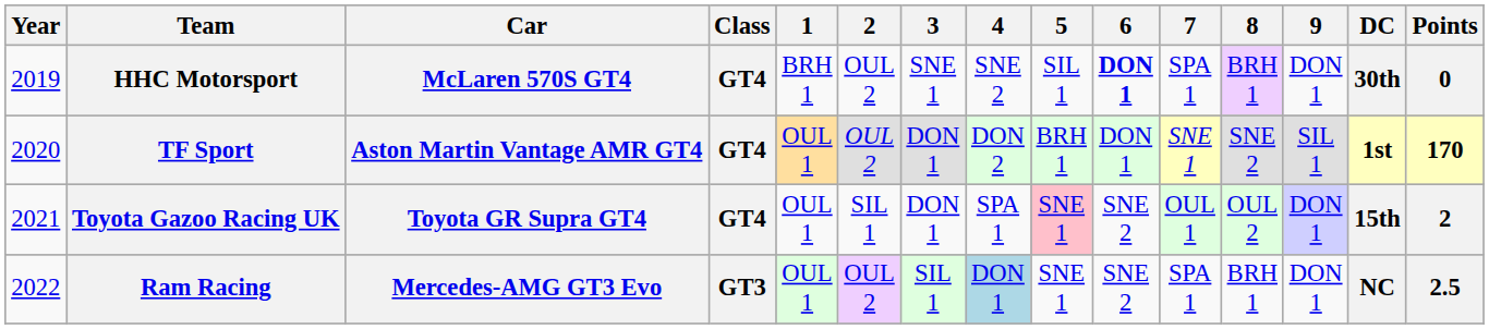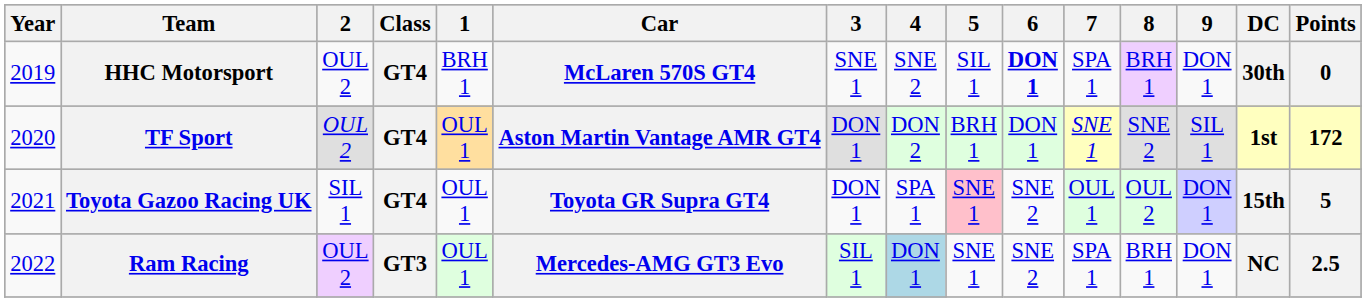 <table class="wikitable" style="text-align:center; font-size:85%">
 <tr>
 <th>Year</th>
 <th>Team</th>
-<th>Car</th>
+<th>2</th>
 <th>Class</th>
 <th>1</th>
-<th>2</th>
+<th>Car</th>
 <th>3</th>
 <th>4</th>
 <th>5</th>
 <th>6</th>
 <th>7</th>
 <th>8</th>
 <th>9</th>
 <th>DC</th>
 <th>Points</th>
 </tr>
 <tr>
 <td><a href='#'>2019</a></td>
 <th nowrap>HHC Motorsport</th>
-<th nowrap><a href='#'>McLaren 570S GT4</a></th>
+<td><a href='#'>OUL<br>2</a></td>
 <th>GT4</th>
 <td><a href='#'>BRH<br>1</a></td>
-<td><a href='#'>OUL<br>2</a></td>
+<th nowrap><a href='#'>McLaren 570S GT4</a></th>
 <td><a href='#'>SNE<br>1</a></td>
 <td><a href='#'>SNE<br>2</a></td>
 <td><a href='#'>SIL<br>1</a></td>
 <td><strong><a href='#'>DON<br>1</a></strong></td>
 <td><a href='#'>SPA<br>1</a></td>
 <td style="background:#EFCFFF;"><a href='#'>BRH<br>1</a><br></td>
 <td><a href='#'>DON<br>1</a></td>
 <th>30th</th>
 <th>0</th>
 </tr>
 <tr>
 <td><a href='#'>2020</a></td>
 <th nowrap><a href='#'>TF Sport</a></th>
-<th nowrap><a href='#'>Aston Martin Vantage AMR GT4</a></th>
+<td style="background:#DFDFDF;"><em><a href='#'>OUL<br>2</a></em><br></td>
 <th>GT4</th>
 <td style="background:#FFDF9F;"><a href='#'>OUL<br>1</a><br></td>
-<td style="background:#DFDFDF;"><em><a href='#'>OUL<br>2</a></em><br></td>
+<th nowrap><a href='#'>Aston Martin Vantage AMR GT4</a></th>
 <td style="background:#DFDFDF;"><a href='#'>DON<br>1</a><br></td>
 <td style="background:#DFFFDF;"><a href='#'>DON<br>2</a><br></td>
 <td style="background:#DFFFDF;"><a href='#'>BRH<br>1</a><br></td>
 <td style="background:#DFFFDF;"><a href='#'>DON<br>1</a><br></td>
 <td style="background:#FFFFBF;"><em><a href='#'>SNE<br>1</a></em><br></td>
 <td style="background:#DFDFDF;"><a href='#'>SNE<br>2</a><br></td>
 <td style="background:#DFDFDF;"><a href='#'>SIL<br>1</a><br></td>
 <th style="background:#FFFFBF;">1st</th>
-<th style="background:#FFFFBF;">170</th>
+<th style="background:#FFFFBF;">172</th>
 </tr>
 <tr>
 <td><a href='#'>2021</a></td>
 <th nowrap><a href='#'>Toyota Gazoo Racing UK</a></th>
-<th nowrap><a href='#'>Toyota GR Supra GT4</a></th>
+<td><a href='#'>SIL<br>1</a></td>
 <th>GT4</th>
 <td><a href='#'>OUL<br>1</a></td>
-<td><a href='#'>SIL<br>1</a></td>
+<th nowrap><a href='#'>Toyota GR Supra GT4</a></th>
 <td><a href='#'>DON<br>1</a></td>
 <td><a href='#'>SPA<br>1</a></td>
 <td style="background: pink;"><a href='#'>SNE<br>1</a></td>
 <td><a href='#'>SNE<br>2</a></td>
 <td style="background:#DFFFDF;"><a href='#'>OUL<br>1</a><br></td>
 <td style="background:#DFFFDF;"><a href='#'>OUL<br>2</a><br></td>
 <td style="background:#CFCFFF;"><a href='#'>DON<br>1</a><br></td>
 <th>15th</th>
-<th>2</th>
+<th>5</th>
 </tr>
 <tr>
 <td><a href='#'>2022</a></td>
 <th nowrap><a href='#'>Ram Racing</a></th>
-<th nowrap><a href='#'>Mercedes-AMG GT3 Evo</a></th>
+<td style="background:#EFCFFF;"><a href='#'>OUL<br>2</a><br></td>
 <th>GT3</th>
 <td style="background:#DFFFDF;"><a href='#'>OUL<br>1</a><br></td>
-<td style="background:#EFCFFF;"><a href='#'>OUL<br>2</a><br></td>
+<th nowrap><a href='#'>Mercedes-AMG GT3 Evo</a></th>
 <td style="background:#DFFFDF;"><a href='#'>SIL<br>1</a><br></td>
 <td style="background: lightblue;"><a href='#'>DON<br>1</a></td>
 <td><a href='#'>SNE<br>1</a></td>
 <td><a href='#'>SNE<br>2</a></td>
 <td><a href='#'>SPA<br>1</a></td>
 <td><a href='#'>BRH<br>1</a></td>
 <td><a href='#'>DON<br>1</a></td>
 <th>NC</th>
 <th>2.5</th>
 </tr>
 </table>
